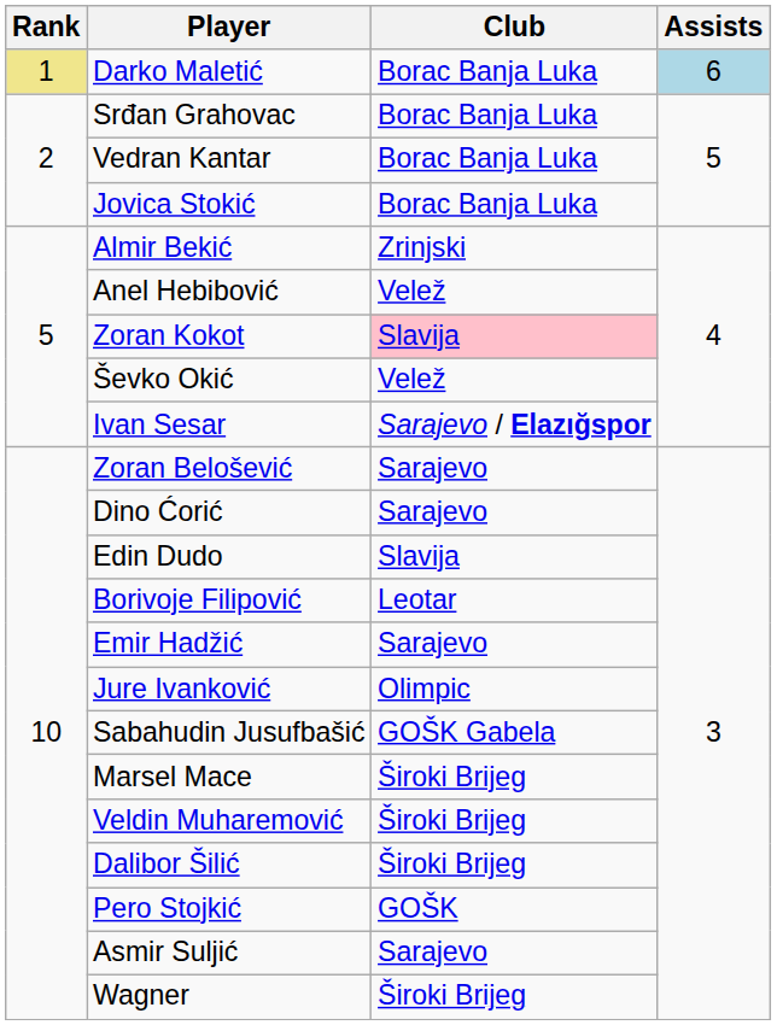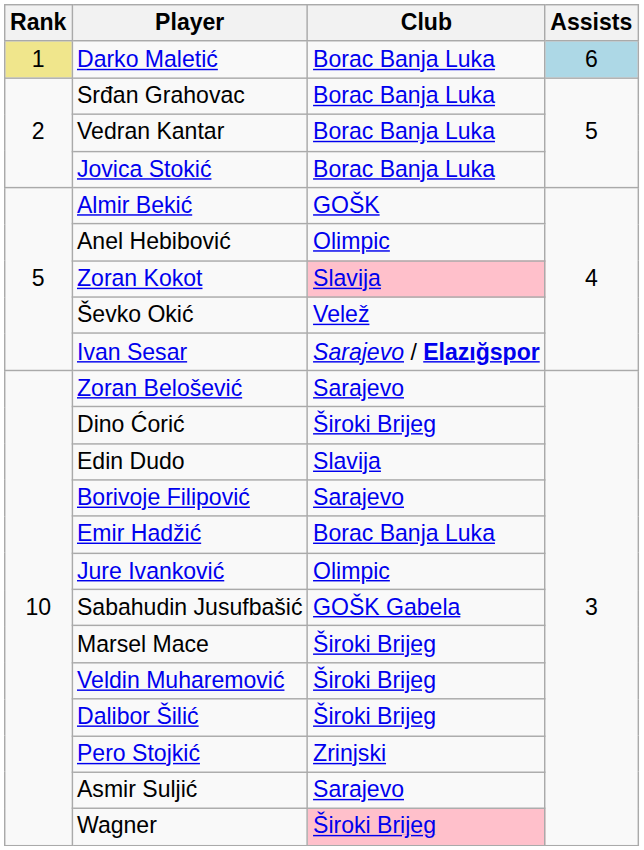 <table class="wikitable" style="text-align:center">
 <tr>
 <th>Rank</th>
 <th>Player</th>
 <th>Club</th>
 <th>Assists</th>
 </tr>
 <tr>
 <td style="background: khaki;">1</td>
 <td align="left"> <a href='#'>Darko Maletić</a></td>
 <td align="left"><a href='#'>Borac Banja Luka</a></td>
 <td style="background: lightblue;">6</td>
 </tr>
 <tr>
 <td rowspan="3">2</td>
 <td align="left"> Srđan Grahovac</td>
 <td align="left"><a href='#'>Borac Banja Luka</a></td>
 <td rowspan="3">5</td>
 </tr>
 <tr>
 <td align="left"> Vedran Kantar</td>
 <td align="left"><a href='#'>Borac Banja Luka</a></td>
 </tr>
 <tr>
 <td align="left"> <a href='#'>Jovica Stokić</a></td>
 <td align="left"><a href='#'>Borac Banja Luka</a></td>
 </tr>
 <tr>
 <td rowspan="5">5</td>
 <td align="left"> <a href='#'>Almir Bekić</a></td>
-<td align="left"><a href='#'>Zrinjski</a></td>
+<td align="left"><a href='#'>GOŠK</a></td>
 <td rowspan="5">4</td>
 </tr>
 <tr>
 <td align="left"> Anel Hebibović</td>
-<td align="left"><a href='#'>Velež</a></td>
+<td align="left"><a href='#'>Olimpic</a></td>
 </tr>
 <tr>
 <td align="left"> <a href='#'>Zoran Kokot</a></td>
 <td align="left" style="background: pink;"><a href='#'>Slavija</a></td>
 </tr>
 <tr>
 <td align="left"> Ševko Okić</td>
 <td align="left"><a href='#'>Velež</a></td>
 </tr>
 <tr>
 <td align="left"> <a href='#'>Ivan Sesar</a></td>
 <td align="left"><em><a href='#'>Sarajevo</a></em> / <strong><a href='#'>Elazığspor</a></strong></td>
 </tr>
 <tr>
 <td rowspan="13">10</td>
 <td align="left"> <a href='#'>Zoran Belošević</a></td>
 <td align="left"><a href='#'>Sarajevo</a></td>
 <td rowspan="13">3</td>
 </tr>
 <tr>
 <td align="left"> Dino Ćorić</td>
-<td align="left"><a href='#'>Sarajevo</a></td>
+<td align="left"><a href='#'>Široki Brijeg</a></td>
 </tr>
 <tr>
 <td align="left"> Edin Dudo</td>
 <td align="left"><a href='#'>Slavija</a></td>
 </tr>
 <tr>
 <td align="left"> <a href='#'>Borivoje Filipović</a></td>
-<td align="left"><a href='#'>Leotar</a></td>
+<td align="left"><a href='#'>Sarajevo</a></td>
 </tr>
 <tr>
 <td align="left"> <a href='#'>Emir Hadžić</a></td>
-<td align="left"><a href='#'>Sarajevo</a></td>
+<td align="left"><a href='#'>Borac Banja Luka</a></td>
 </tr>
 <tr>
 <td align="left"> <a href='#'>Jure Ivanković</a></td>
 <td align="left"><a href='#'>Olimpic</a></td>
 </tr>
 <tr>
 <td align="left"> Sabahudin Jusufbašić</td>
 <td align="left"><a href='#'>GOŠK Gabela</a></td>
 </tr>
 <tr>
 <td align="left"> Marsel Mace</td>
 <td align="left"><a href='#'>Široki Brijeg</a></td>
 </tr>
 <tr>
 <td align="left"> <a href='#'>Veldin Muharemović</a></td>
 <td align="left"><a href='#'>Široki Brijeg</a></td>
 </tr>
 <tr>
 <td align="left"> <a href='#'>Dalibor Šilić</a></td>
 <td align="left"><a href='#'>Široki Brijeg</a></td>
 </tr>
 <tr>
 <td align="left"> <a href='#'>Pero Stojkić</a></td>
-<td align="left"><a href='#'>GOŠK</a></td>
+<td align="left"><a href='#'>Zrinjski</a></td>
 </tr>
 <tr>
 <td align="left"> Asmir Suljić</td>
 <td align="left"><a href='#'>Sarajevo</a></td>
 </tr>
 <tr>
 <td align="left"> Wagner</td>
-<td align="left"><a href='#'>Široki Brijeg</a></td>
+<td align="left" style="background: pink;"><a href='#'>Široki Brijeg</a></td>
 </tr>
 </table>
